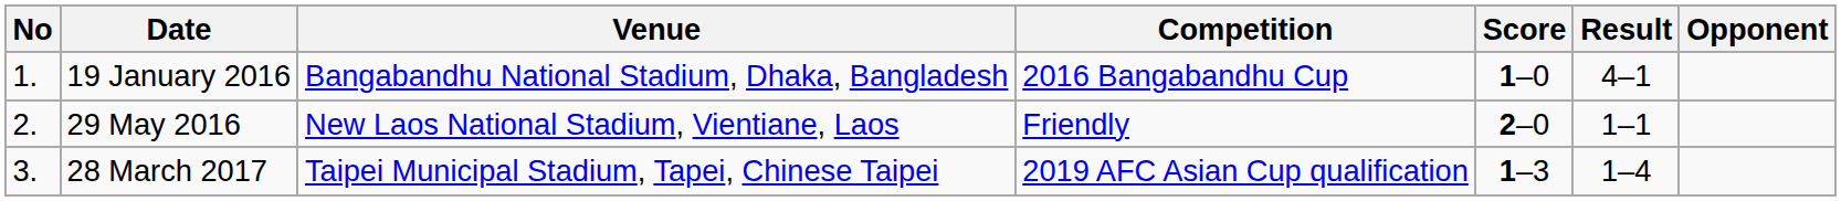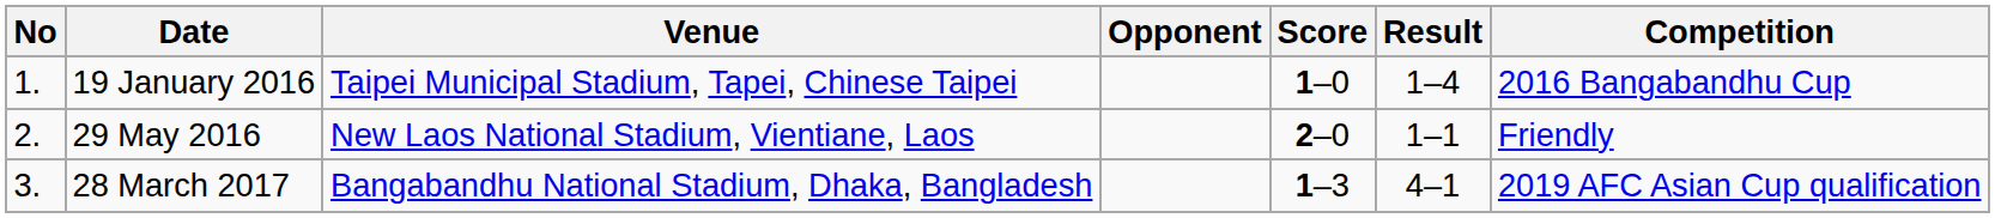 <table class="wikitable" style="font-size:85%;">
 <tr>
 <th>No</th>
 <th>Date</th>
 <th>Venue</th>
-<th>Competition</th>
+<th>Opponent</th>
 <th>Score</th>
 <th>Result</th>
-<th>Opponent</th>
+<th>Competition</th>
 </tr>
 <tr>
 <td>1.</td>
 <td>19 January 2016</td>
-<td><a href='#'>Bangabandhu National Stadium</a>, <a href='#'>Dhaka</a>, <a href='#'>Bangladesh</a></td>
+<td><a href='#'>Taipei Municipal Stadium</a>, <a href='#'>Tapei</a>, <a href='#'>Chinese Taipei</a></td>
+<td></td>
+<td align=center><strong>1</strong>–0</td>
+<td align=center>1–4</td>
 <td><a href='#'>2016 Bangabandhu Cup</a></td>
-<td align=center><strong>1</strong>–0</td>
-<td align=center>4–1</td>
-<td></td>
 </tr>
 <tr>
 <td>2.</td>
 <td>29 May 2016</td>
 <td><a href='#'>New Laos National Stadium</a>, <a href='#'>Vientiane</a>, <a href='#'>Laos</a></td>
-<td><a href='#'>Friendly</a></td>
+<td></td>
 <td align=center><strong>2</strong>–0</td>
 <td align=center>1–1</td>
-<td></td>
+<td><a href='#'>Friendly</a></td>
 </tr>
 <tr>
 <td>3.</td>
 <td>28 March 2017</td>
-<td><a href='#'>Taipei Municipal Stadium</a>, <a href='#'>Tapei</a>, <a href='#'>Chinese Taipei</a></td>
+<td><a href='#'>Bangabandhu National Stadium</a>, <a href='#'>Dhaka</a>, <a href='#'>Bangladesh</a></td>
+<td></td>
+<td align=center><strong>1</strong>–3</td>
+<td align=center>4–1</td>
 <td><a href='#'>2019 AFC Asian Cup qualification</a></td>
-<td align=center><strong>1</strong>–3</td>
-<td align=center>1–4</td>
-<td></td>
 </tr>
 </table>
